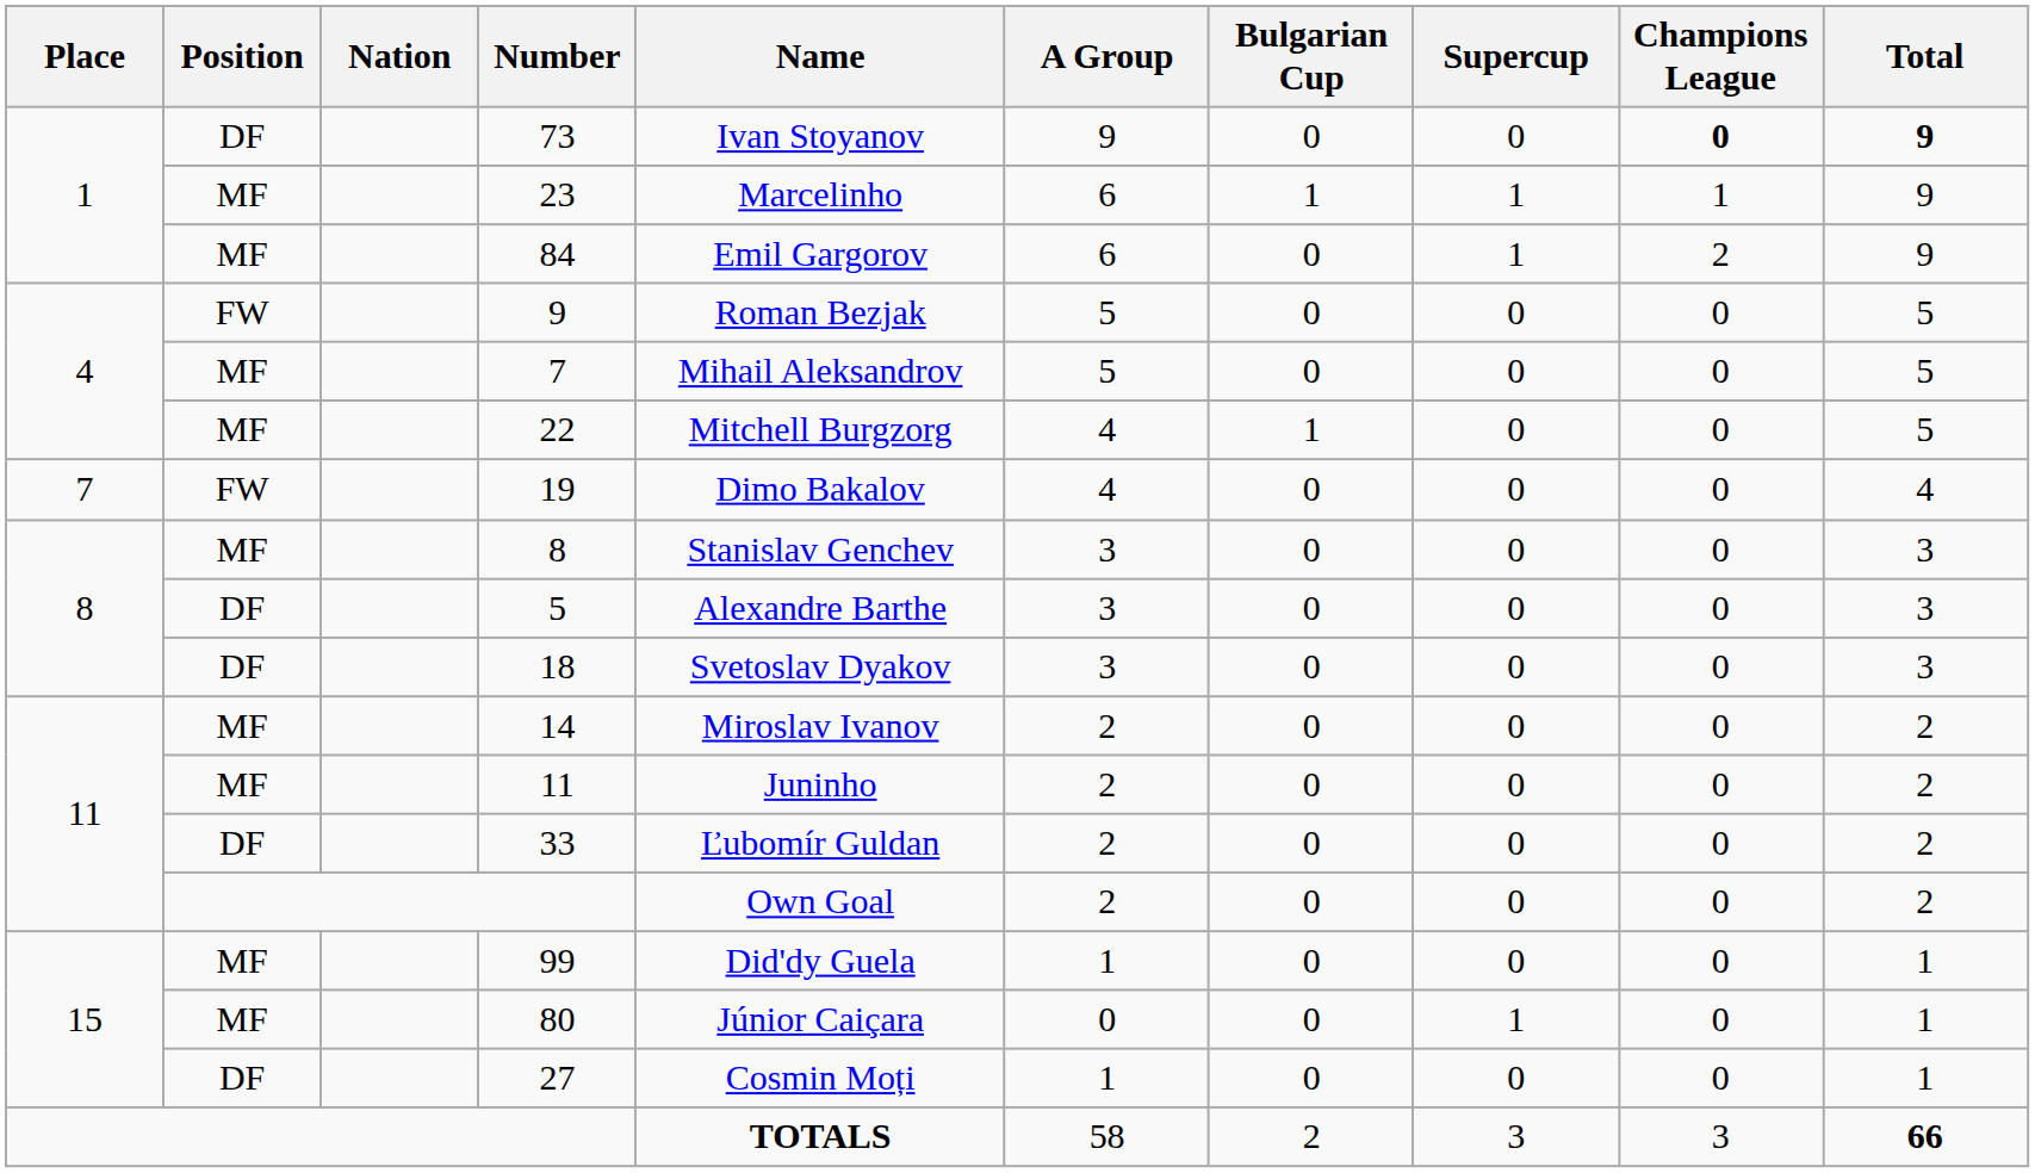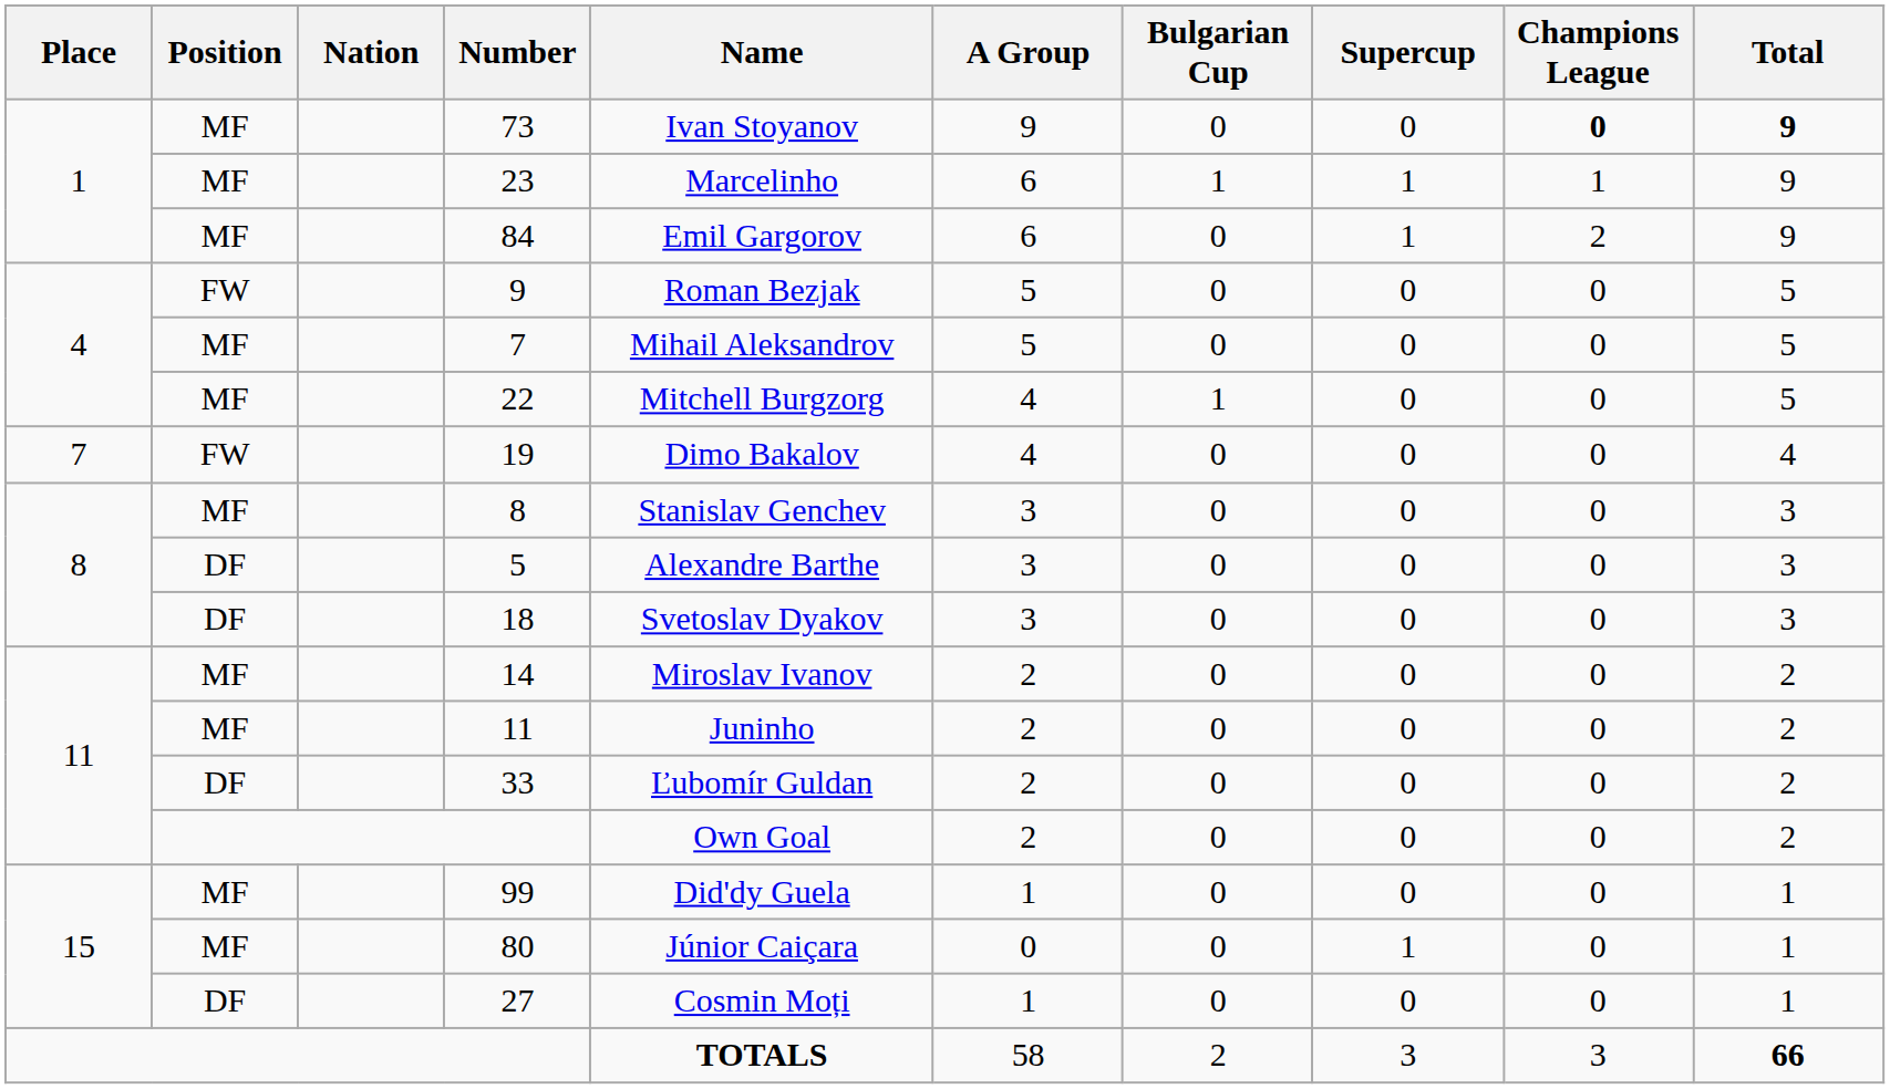 <table class="wikitable" style="font-size: 95%; text-align: center;">
 <tr>
 <th width=60>Place</th>
 <th width=60>Position</th>
 <th width=60>Nation</th>
 <th width=60>Number</th>
 <th width=150>Name</th>
 <th width=80>A Group</th>
 <th width=80>Bulgarian Cup</th>
 <th width=80>Supercup</th>
 <th width=80>Champions League</th>
 <th width=80><strong>Total</strong></th>
 </tr>
 <tr>
 <td rowspan=3>1</td>
-<td>DF</td>
+<td>MF</td>
 <td></td>
 <td>73</td>
 <td><a href='#'>Ivan Stoyanov</a></td>
 <td>9</td>
 <td>0</td>
 <td>0</td>
 <td><strong>0</strong></td>
 <td><strong>9</strong></td>
 </tr>
 <tr>
 <td>MF</td>
 <td></td>
 <td>23</td>
 <td><a href='#'>Marcelinho</a></td>
 <td>6</td>
 <td>1</td>
 <td>1</td>
 <td>1</td>
 <td>9</td>
 </tr>
 <tr>
 <td>MF</td>
 <td></td>
 <td>84</td>
 <td><a href='#'>Emil Gargorov</a></td>
 <td>6</td>
 <td>0</td>
 <td>1</td>
 <td>2</td>
 <td>9</td>
 </tr>
 <tr>
 <td rowspan=3>4</td>
 <td>FW</td>
 <td></td>
 <td>9</td>
 <td><a href='#'>Roman Bezjak</a></td>
 <td>5</td>
 <td>0</td>
 <td>0</td>
 <td>0</td>
 <td>5</td>
 </tr>
 <tr>
 <td>MF</td>
 <td></td>
 <td>7</td>
 <td><a href='#'>Mihail Aleksandrov</a></td>
 <td>5</td>
 <td>0</td>
 <td>0</td>
 <td>0</td>
 <td>5</td>
 </tr>
 <tr>
 <td>MF</td>
 <td></td>
 <td>22</td>
 <td><a href='#'>Mitchell Burgzorg</a></td>
 <td>4</td>
 <td>1</td>
 <td>0</td>
 <td>0</td>
 <td>5</td>
 </tr>
 <tr>
 <td>7</td>
 <td>FW</td>
 <td></td>
 <td>19</td>
 <td><a href='#'>Dimo Bakalov</a></td>
 <td>4</td>
 <td>0</td>
 <td>0</td>
 <td>0</td>
 <td>4</td>
 </tr>
 <tr>
 <td rowspan=3>8</td>
 <td>MF</td>
 <td></td>
 <td>8</td>
 <td><a href='#'>Stanislav Genchev</a></td>
 <td>3</td>
 <td>0</td>
 <td>0</td>
 <td>0</td>
 <td>3</td>
 </tr>
 <tr>
 <td>DF</td>
 <td></td>
 <td>5</td>
 <td><a href='#'>Alexandre Barthe</a></td>
 <td>3</td>
 <td>0</td>
 <td>0</td>
 <td>0</td>
 <td>3</td>
 </tr>
 <tr>
 <td>DF</td>
 <td></td>
 <td>18</td>
 <td><a href='#'>Svetoslav Dyakov</a></td>
 <td>3</td>
 <td>0</td>
 <td>0</td>
 <td>0</td>
 <td>3</td>
 </tr>
 <tr>
 <td rowspan=4>11</td>
 <td>MF</td>
 <td></td>
 <td>14</td>
 <td><a href='#'>Miroslav Ivanov</a></td>
 <td>2</td>
 <td>0</td>
 <td>0</td>
 <td>0</td>
 <td>2</td>
 </tr>
 <tr>
 <td>MF</td>
 <td></td>
 <td>11</td>
 <td><a href='#'>Juninho</a></td>
 <td>2</td>
 <td>0</td>
 <td>0</td>
 <td>0</td>
 <td>2</td>
 </tr>
 <tr>
 <td>DF</td>
 <td></td>
 <td>33</td>
 <td><a href='#'>Ľubomír Guldan</a></td>
 <td>2</td>
 <td>0</td>
 <td>0</td>
 <td>0</td>
 <td>2</td>
 </tr>
 <tr>
 <td colspan=3></td>
 <td><a href='#'>Own Goal</a></td>
 <td>2</td>
 <td>0</td>
 <td>0</td>
 <td>0</td>
 <td>2</td>
 </tr>
 <tr>
 <td rowspan=3>15</td>
 <td>MF</td>
 <td></td>
 <td>99</td>
 <td><a href='#'>Did'dy Guela</a></td>
 <td>1</td>
 <td>0</td>
 <td>0</td>
 <td>0</td>
 <td>1</td>
 </tr>
 <tr>
 <td>MF</td>
 <td></td>
 <td>80</td>
 <td><a href='#'>Júnior Caiçara</a></td>
 <td>0</td>
 <td>0</td>
 <td>1</td>
 <td>0</td>
 <td>1</td>
 </tr>
 <tr>
 <td>DF</td>
 <td></td>
 <td>27</td>
 <td><a href='#'>Cosmin Moți</a></td>
 <td>1</td>
 <td>0</td>
 <td>0</td>
 <td>0</td>
 <td>1</td>
 </tr>
 <tr>
 <td colspan=4></td>
 <td><strong>TOTALS</strong></td>
 <td>58</td>
 <td>2</td>
 <td>3</td>
 <td>3</td>
 <td><strong>66</strong></td>
 </tr>
 </table>
